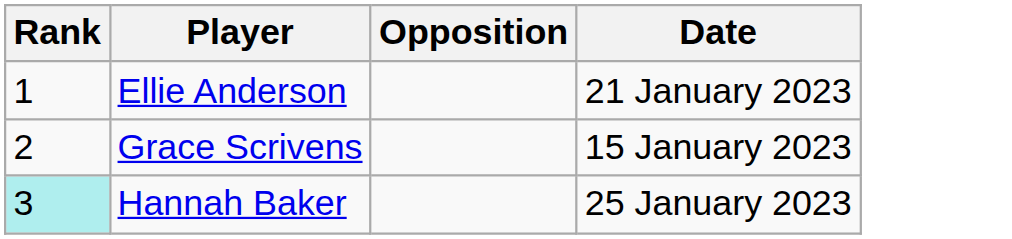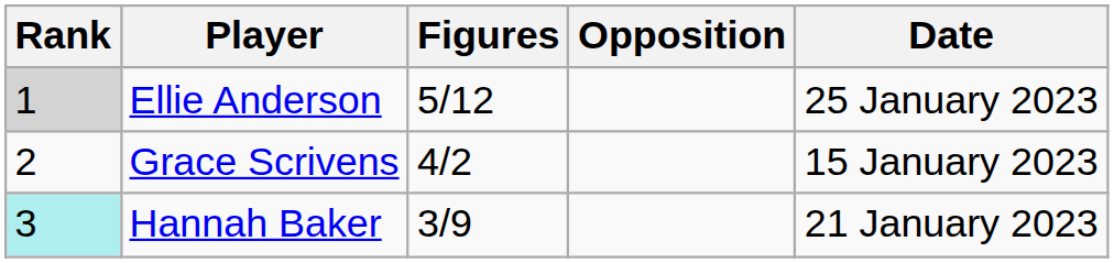 <table class="wikitable">
 <tr>
 <th>Rank</th>
 <th>Player</th>
+<th>Figures</th>
 <th>Opposition</th>
 <th>Date</th>
 </tr>
 <tr>
-<td>1</td>
+<td style="background: lightgrey;">1</td>
 <td><a href='#'>Ellie Anderson</a></td>
+<td>5/12</td>
 <td></td>
-<td>21 January 2023</td>
+<td>25 January 2023</td>
 </tr>
 <tr>
 <td>2</td>
 <td><a href='#'>Grace Scrivens</a></td>
+<td>4/2</td>
 <td></td>
 <td>15 January 2023</td>
 </tr>
 <tr>
 <td style="background: paleturquoise;">3</td>
 <td><a href='#'>Hannah Baker</a></td>
+<td>3/9</td>
 <td></td>
-<td>25 January 2023</td>
+<td>21 January 2023</td>
 </tr>
 </table>
